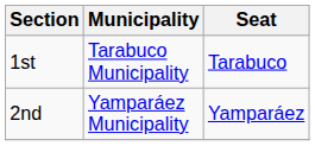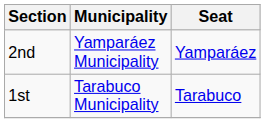 <table class="wikitable" border="1" style="width:35%;" border="1">
 <tr bgcolor=silver>
 <th>Section</th>
 <th>Municipality</th>
 <th>Seat</th>
 </tr>
 <tr>
+<td>2nd</td>
+<td><a href='#'>Yamparáez Municipality</a></td>
+<td><a href='#'>Yamparáez</a></td>
+</tr>
+<tr>
 <td>1st</td>
 <td><a href='#'>Tarabuco Municipality</a></td>
 <td><a href='#'>Tarabuco</a></td>
 </tr>
 <tr>
-<td>2nd</td>
-<td><a href='#'>Yamparáez Municipality</a></td>
-<td><a href='#'>Yamparáez</a></td>
-</tr>
-<tr>
 </tr>
 </table>
